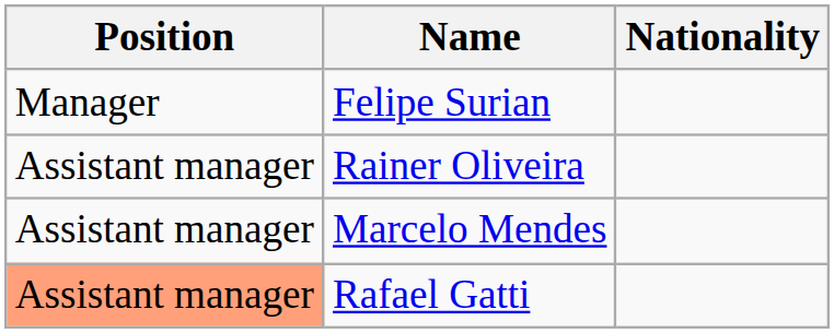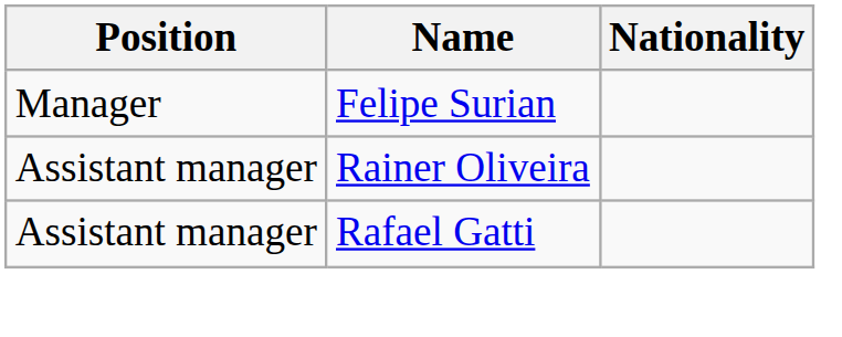 <table class="wikitable">
 <tr>
 <th>Position</th>
 <th>Name</th>
 <th>Nationality</th>
 </tr>
 <tr>
 <td>Manager</td>
 <td><a href='#'>Felipe Surian</a></td>
 <td></td>
 </tr>
 <tr>
 <td>Assistant manager</td>
 <td><a href='#'>Rainer Oliveira</a></td>
 <td></td>
 </tr>
 <tr>
 <td>Assistant manager</td>
-<td><a href='#'>Marcelo Mendes</a></td>
-<td></td>
-</tr>
-<tr>
-<td style="background: lightsalmon;">Assistant manager</td>
 <td><a href='#'>Rafael Gatti</a></td>
 <td></td>
 </tr>
 </table>
